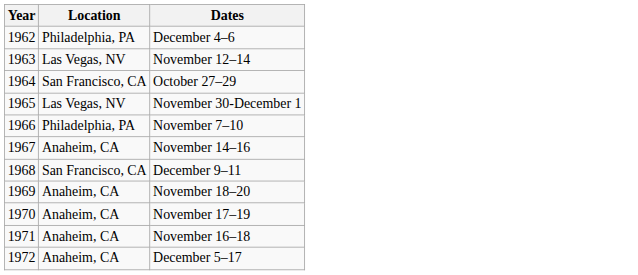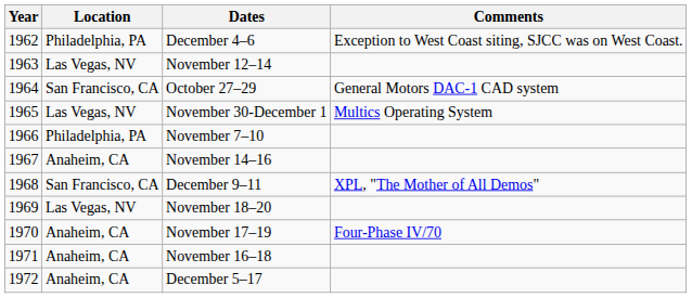 <table class="wikitable">
 <tr>
 <th>Year</th>
 <th>Location</th>
 <th>Dates</th>
+<th>Comments</th>
 </tr>
 <tr>
 <td>1962</td>
 <td>Philadelphia, PA</td>
 <td>December 4–6</td>
+<td>Exception to West Coast siting, SJCC was on West Coast.</td>
 </tr>
 <tr>
 <td>1963</td>
 <td>Las Vegas, NV</td>
 <td>November 12–14</td>
+<td></td>
 </tr>
 <tr>
 <td>1964</td>
 <td>San Francisco, CA</td>
 <td>October 27–29</td>
+<td>General Motors <a href='#'>DAC-1</a> CAD system</td>
 </tr>
 <tr>
 <td>1965</td>
 <td>Las Vegas, NV</td>
 <td>November 30-December 1</td>
+<td><a href='#'>Multics</a> Operating System</td>
 </tr>
 <tr>
 <td>1966</td>
 <td>Philadelphia, PA</td>
 <td>November 7–10</td>
+<td></td>
 </tr>
 <tr>
 <td>1967</td>
 <td>Anaheim, CA</td>
 <td>November 14–16</td>
+<td></td>
 </tr>
 <tr>
 <td>1968</td>
 <td>San Francisco, CA</td>
 <td>December 9–11</td>
+<td><a href='#'>XPL</a>, "<a href='#'>The Mother of All Demos</a>"</td>
 </tr>
 <tr>
 <td>1969</td>
-<td>Anaheim, CA</td>
+<td>Las Vegas, NV</td>
 <td>November 18–20</td>
+<td></td>
 </tr>
 <tr>
 <td>1970</td>
 <td>Anaheim, CA</td>
 <td>November 17–19</td>
+<td><a href='#'>Four-Phase IV/70</a></td>
 </tr>
 <tr>
 <td>1971</td>
 <td>Anaheim, CA</td>
 <td>November 16–18</td>
+<td></td>
 </tr>
 <tr>
 <td>1972</td>
 <td>Anaheim, CA</td>
 <td>December 5–17</td>
+<td></td>
 </tr>
 </table>
